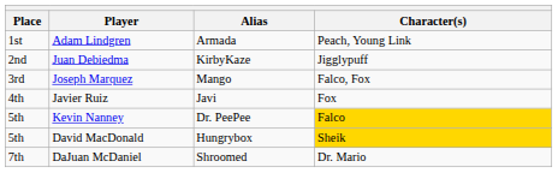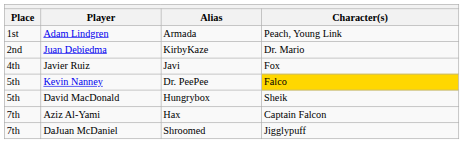 <table class="wikitable">
 <tr>
 <th colspan=4></th>
 </tr>
 <tr>
 <th style="width:50px;">Place</th>
 <th style="width:180px;">Player</th>
 <th style="width:150px;">Alias</th>
 <th style="width:300px;">Character(s)</th>
 </tr>
 <tr>
 <td>1st</td>
 <td> <a href='#'>Adam Lindgren</a></td>
 <td>Armada</td>
 <td>Peach, Young Link</td>
 </tr>
 <tr>
 <td>2nd</td>
 <td> <a href='#'>Juan Debiedma</a></td>
 <td>KirbyKaze</td>
-<td>Jigglypuff</td>
-</tr>
-<tr>
-<td>3rd</td>
-<td> <a href='#'>Joseph Marquez</a></td>
-<td>Mango</td>
-<td>Falco, Fox</td>
+<td>Dr. Mario</td>
 </tr>
 <tr>
 <td>4th</td>
 <td> Javier Ruiz</td>
 <td>Javi</td>
 <td>Fox</td>
 </tr>
 <tr>
 <td>5th</td>
 <td> <a href='#'>Kevin Nanney</a></td>
 <td>Dr. PeePee</td>
 <td style="background: gold;">Falco</td>
 </tr>
 <tr>
 <td>5th</td>
 <td> David MacDonald</td>
 <td>Hungrybox</td>
-<td style="background: gold;">Sheik</td>
+<td>Sheik</td>
+</tr>
+<tr>
+<td>7th</td>
+<td> Aziz Al-Yami</td>
+<td>Hax</td>
+<td>Captain Falcon</td>
 </tr>
 <tr>
 <td>7th</td>
 <td> DaJuan McDaniel</td>
 <td>Shroomed</td>
-<td>Dr. Mario</td>
+<td>Jigglypuff</td>
 </tr>
 </table>
